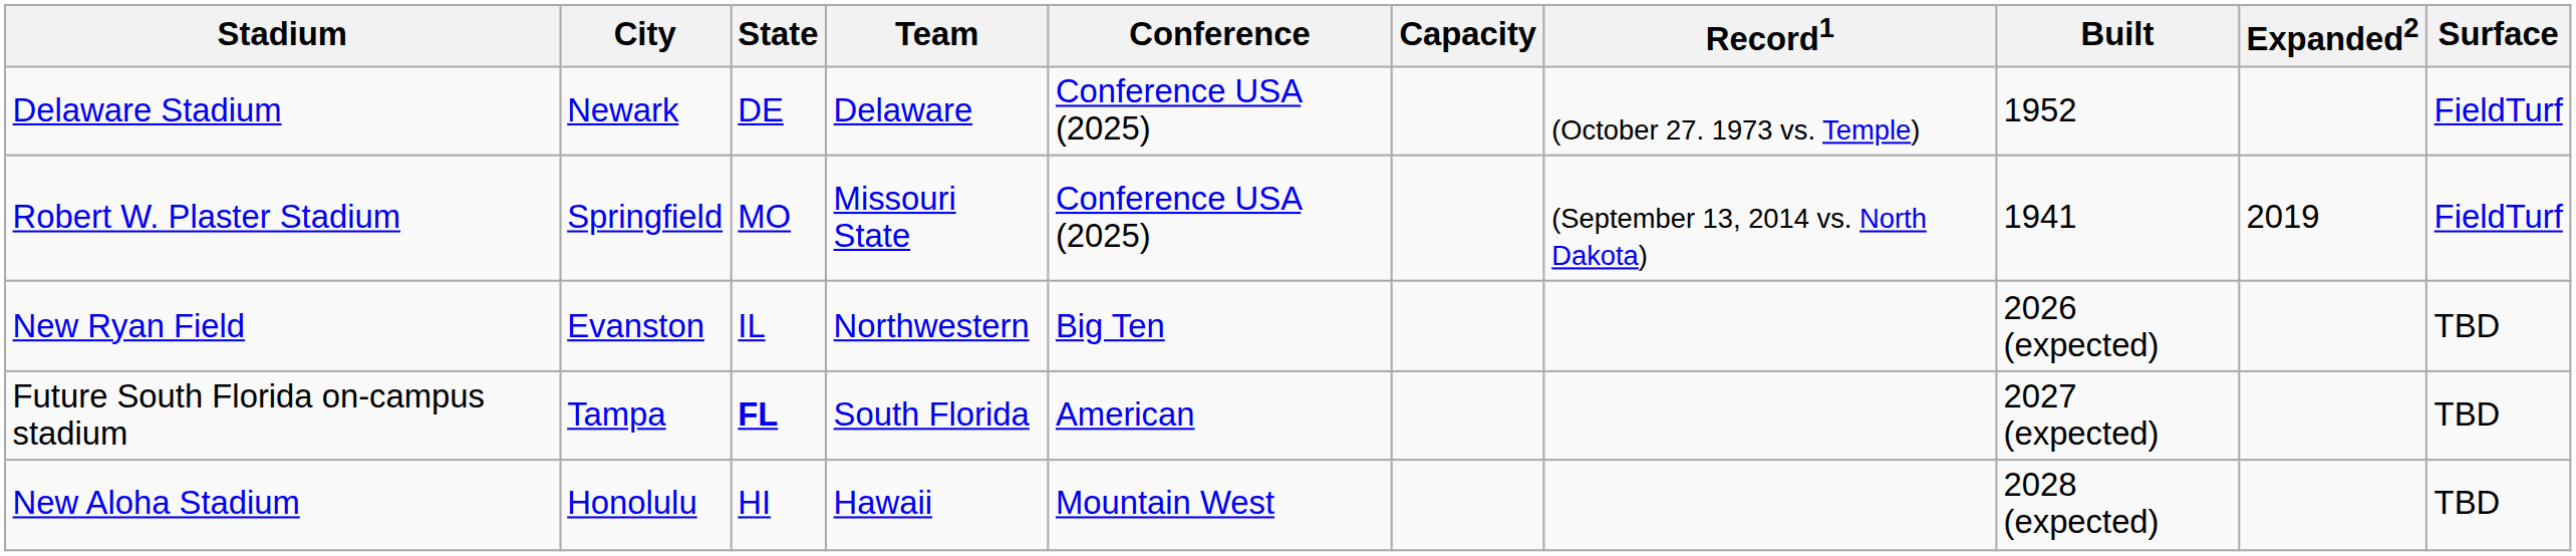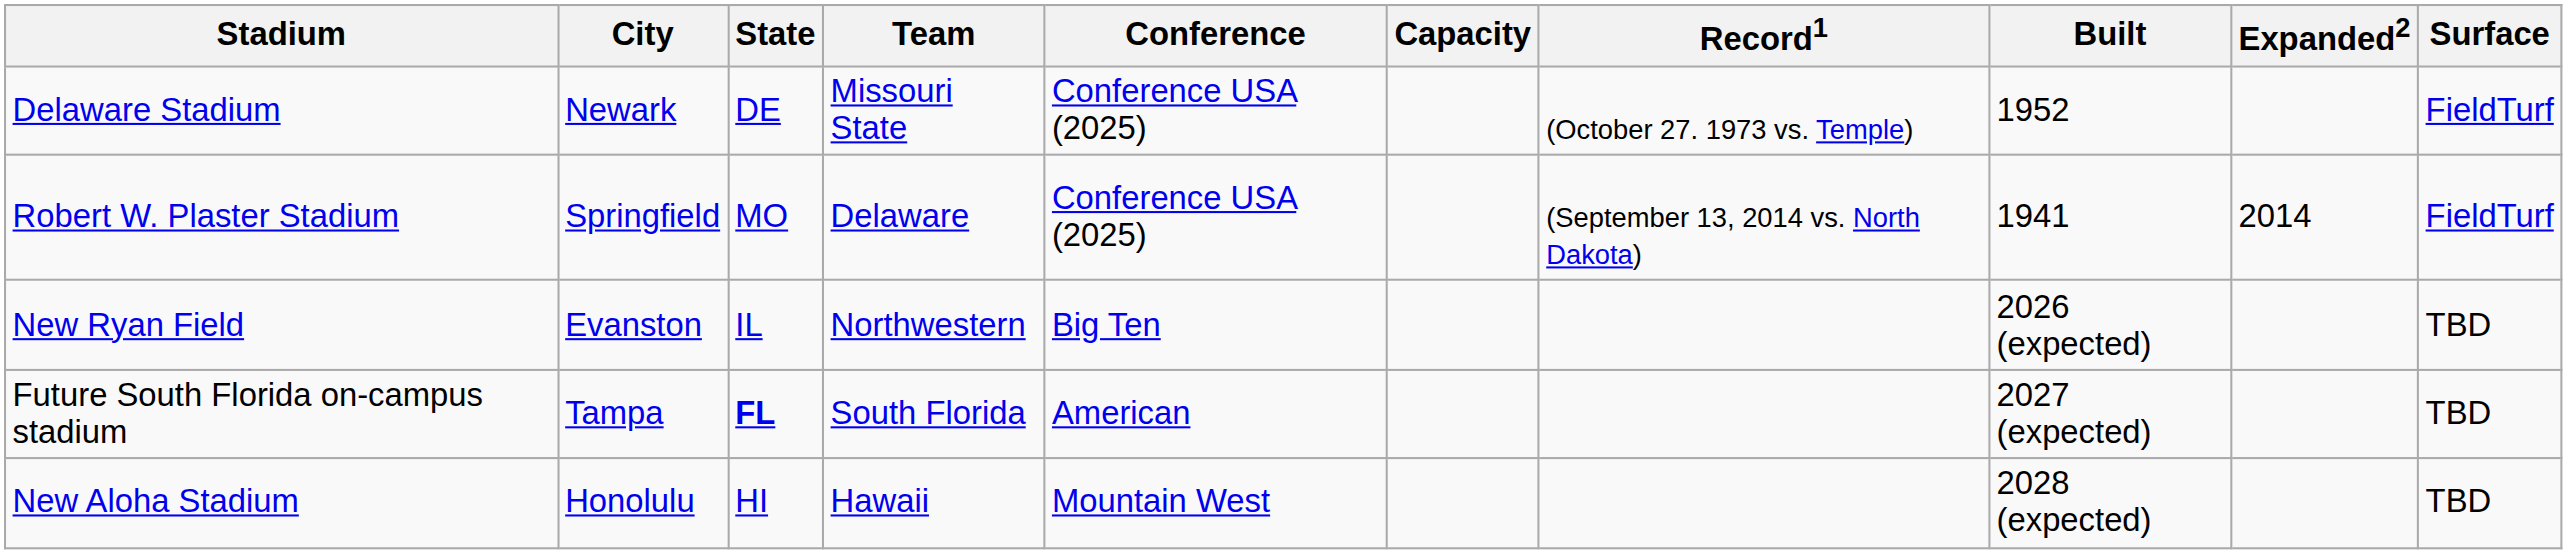 <table class="wikitable sortable">
 <tr>
 <th>Stadium</th>
 <th>City</th>
 <th>State</th>
 <th>Team</th>
 <th>Conference</th>
 <th>Capacity</th>
 <th>Record<sup>1</sup></th>
 <th>Built</th>
 <th>Expanded<sup>2</sup></th>
 <th>Surface</th>
 </tr>
 <tr>
 <td><a href='#'>Delaware Stadium</a></td>
 <td><a href='#'>Newark</a></td>
 <td><a href='#'>DE</a></td>
-<td><a href='#'>Delaware</a></td>
+<td><a href='#'>Missouri State</a></td>
 <td><a href='#'>Conference USA</a> (2025)</td>
 <td></td>
 <td><br> <small>(October 27. 1973 vs. <a href='#'>Temple</a>)</small></td>
 <td>1952</td>
 <td></td>
 <td><a href='#'>FieldTurf</a></td>
 </tr>
 <tr>
 <td><a href='#'>Robert W. Plaster Stadium</a></td>
 <td><a href='#'>Springfield</a></td>
 <td><a href='#'>MO</a></td>
-<td><a href='#'>Missouri State</a></td>
+<td><a href='#'>Delaware</a></td>
 <td><a href='#'>Conference USA</a> (2025)</td>
 <td></td>
 <td><br> <small>(September 13, 2014 vs. <a href='#'>North Dakota</a>)</small></td>
 <td>1941</td>
-<td>2019</td>
+<td>2014</td>
 <td><a href='#'>FieldTurf</a></td>
 </tr>
 <tr>
 <td><a href='#'>New Ryan Field</a></td>
 <td><a href='#'>Evanston</a></td>
 <td><a href='#'>IL</a></td>
 <td><a href='#'>Northwestern</a></td>
 <td><a href='#'>Big Ten</a></td>
 <td></td>
 <td></td>
 <td>2026 (expected)</td>
 <td></td>
 <td>TBD</td>
 </tr>
 <tr>
 <td>Future South Florida on-campus stadium</td>
 <td><a href='#'>Tampa</a></td>
 <td><strong><a href='#'>FL</a></strong></td>
 <td><a href='#'>South Florida</a></td>
 <td><a href='#'>American</a></td>
 <td></td>
 <td></td>
 <td>2027 (expected)</td>
 <td></td>
 <td>TBD</td>
 </tr>
 <tr>
 <td><a href='#'>New Aloha Stadium</a></td>
 <td><a href='#'>Honolulu</a></td>
 <td><a href='#'>HI</a></td>
 <td><a href='#'>Hawaii</a></td>
 <td><a href='#'>Mountain West</a></td>
 <td></td>
 <td></td>
 <td>2028 (expected)</td>
 <td></td>
 <td>TBD</td>
 </tr>
 </table>
